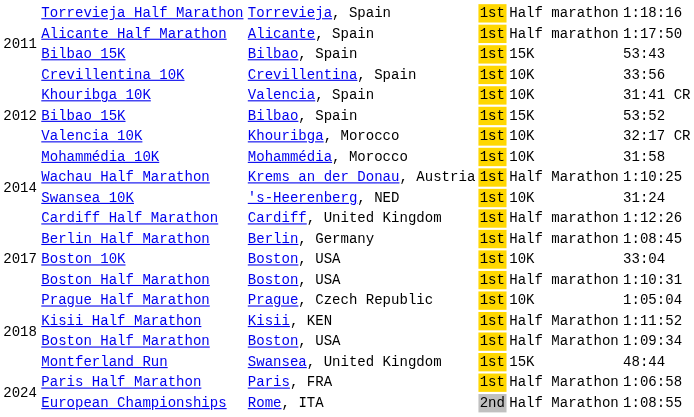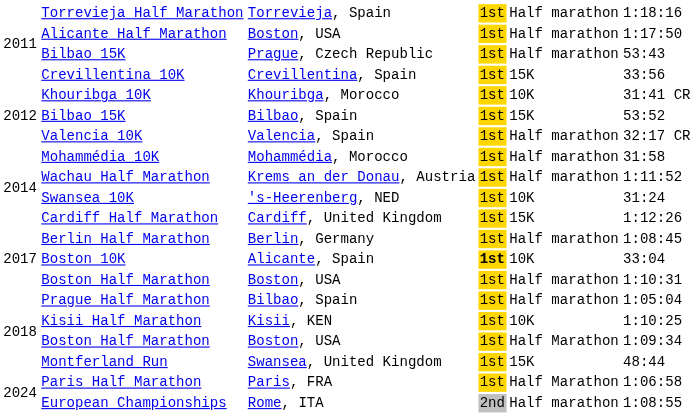 <table>
 <tr>
 <td rowspan=4>2011</td>
 <td><a href='#'>Torrevieja Half Marathon</a></td>
 <td><a href='#'>Torrevieja</a>, Spain</td>
 <td bgcolor=gold>1st</td>
 <td>Half marathon</td>
 <td>1:18:16</td>
 </tr>
 <tr>
 <td><a href='#'>Alicante Half Marathon</a></td>
-<td><a href='#'>Alicante</a>, Spain</td>
+<td><a href='#'>Boston</a>, USA</td>
 <td bgcolor=gold>1st</td>
 <td>Half marathon</td>
 <td>1:17:50</td>
 </tr>
 <tr>
 <td><a href='#'>Bilbao 15K</a></td>
-<td><a href='#'>Bilbao</a>, Spain</td>
+<td><a href='#'>Prague</a>, Czech Republic</td>
 <td bgcolor=gold>1st</td>
-<td>15K</td>
+<td>Half marathon</td>
 <td>53:43</td>
 </tr>
 <tr>
 <td><a href='#'>Crevillentina 10K</a></td>
 <td><a href='#'>Crevillentina</a>, Spain</td>
 <td bgcolor=gold>1st</td>
-<td>10K</td>
+<td>15K</td>
 <td>33:56</td>
 </tr>
 <tr>
 <td rowspan=3>2012</td>
 <td><a href='#'>Khouribga 10K</a></td>
-<td><a href='#'>Valencia</a>, Spain</td>
+<td><a href='#'>Khouribga</a>, Morocco</td>
 <td bgcolor=gold>1st</td>
 <td>10K</td>
 <td>31:41 CR</td>
 </tr>
 <tr>
 <td><a href='#'>Bilbao 15K</a></td>
 <td><a href='#'>Bilbao</a>, Spain</td>
 <td bgcolor=gold>1st</td>
 <td>15K</td>
 <td>53:52</td>
 </tr>
 <tr>
 <td><a href='#'>Valencia 10K</a></td>
-<td><a href='#'>Khouribga</a>, Morocco</td>
+<td><a href='#'>Valencia</a>, Spain</td>
 <td bgcolor=gold>1st</td>
-<td>10K</td>
+<td>Half marathon</td>
 <td>32:17 CR</td>
 </tr>
 <tr>
 <td rowspan=4>2014</td>
 <td><a href='#'>Mohammédia 10K</a></td>
 <td><a href='#'>Mohammédia</a>, Morocco</td>
 <td bgcolor=gold>1st</td>
-<td>10K</td>
+<td>Half marathon</td>
 <td>31:58</td>
 </tr>
 <tr>
 <td><a href='#'>Wachau Half Marathon</a></td>
 <td><a href='#'>Krems an der Donau</a>, Austria</td>
 <td bgcolor=gold>1st</td>
-<td>Half Marathon</td>
-<td>1:10:25</td>
+<td>Half marathon</td>
+<td>1:11:52</td>
 </tr>
 <tr>
 <td><a href='#'>Swansea 10K</a></td>
 <td><a href='#'>'s-Heerenberg</a>, NED</td>
 <td bgcolor=gold>1st</td>
 <td>10K</td>
 <td>31:24</td>
 </tr>
 <tr>
 <td><a href='#'>Cardiff Half Marathon</a></td>
 <td><a href='#'>Cardiff</a>, United Kingdom</td>
 <td bgcolor=gold>1st</td>
-<td>Half marathon</td>
+<td>15K</td>
 <td>1:12:26</td>
 </tr>
 <tr>
 <td rowspan=3>2017</td>
 <td><a href='#'>Berlin Half Marathon</a></td>
 <td><a href='#'>Berlin</a>, Germany</td>
 <td bgcolor=gold>1st</td>
 <td>Half marathon</td>
 <td>1:08:45</td>
 </tr>
 <tr>
 <td><a href='#'>Boston 10K</a></td>
-<td><a href='#'>Boston</a>, USA</td>
-<td bgcolor=gold>1st</td>
+<td><a href='#'>Alicante</a>, Spain</td>
+<td bgcolor=gold><strong>1st</strong></td>
 <td>10K</td>
 <td>33:04</td>
 </tr>
 <tr>
 <td><a href='#'>Boston Half Marathon</a></td>
 <td><a href='#'>Boston</a>, USA</td>
 <td bgcolor=gold>1st</td>
 <td>Half marathon</td>
 <td>1:10:31</td>
 </tr>
 <tr>
 <td rowspan=4>2018</td>
 <td><a href='#'>Prague Half Marathon</a></td>
-<td><a href='#'>Prague</a>, Czech Republic</td>
+<td><a href='#'>Bilbao</a>, Spain</td>
 <td bgcolor=gold>1st</td>
-<td>10K</td>
+<td>Half marathon</td>
 <td>1:05:04</td>
 </tr>
 <tr>
 <td><a href='#'>Kisii Half Marathon</a></td>
 <td><a href='#'>Kisii</a>, KEN</td>
 <td bgcolor=gold>1st</td>
-<td>Half Marathon</td>
-<td>1:11:52</td>
+<td>10K</td>
+<td>1:10:25</td>
 </tr>
 <tr>
 <td><a href='#'>Boston Half Marathon</a></td>
 <td><a href='#'>Boston</a>, USA</td>
 <td bgcolor=gold>1st</td>
 <td>Half Marathon</td>
 <td>1:09:34</td>
 </tr>
 <tr>
 <td><a href='#'>Montferland Run</a></td>
 <td><a href='#'>Swansea</a>, United Kingdom</td>
 <td bgcolor=gold>1st</td>
 <td>15K</td>
 <td>48:44</td>
 </tr>
 <tr>
 <td rowspan=4>2024</td>
 <td><a href='#'>Paris Half Marathon</a></td>
 <td><a href='#'>Paris</a>, FRA</td>
 <td bgcolor=gold>1st</td>
 <td>Half Marathon</td>
 <td>1:06:58</td>
 </tr>
 <tr>
 <td><a href='#'>European Championships</a></td>
 <td><a href='#'>Rome</a>, ITA</td>
 <td bgcolor=silver>2nd</td>
-<td>Half Marathon</td>
+<td>Half marathon</td>
 <td>1:08:55</td>
 </tr>
 </table>
